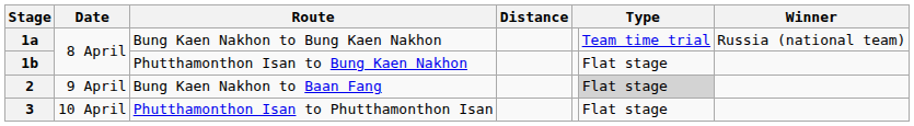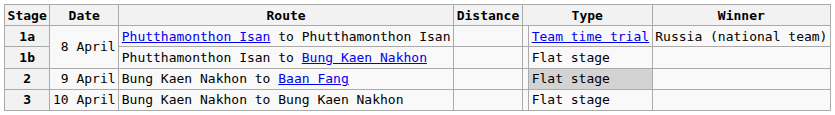 <table class="wikitable">
 <tr>
 <th scope=col>Stage</th>
 <th scope=col>Date</th>
 <th scope=col>Route</th>
 <th scope=col>Distance</th>
 <th scope=col colspan="2">Type</th>
 <th scope=col>Winner</th>
 </tr>
 <tr>
 <th scope=row>1a</th>
 <td style="text-align:right;" rowspan=2>8 April</td>
-<td>Bung Kaen Nakhon to Bung Kaen Nakhon</td>
+<td><a href='#'>Phutthamonthon Isan</a> to Phutthamonthon Isan</td>
 <td align=center></td>
 <td></td>
 <td><a href='#'>Team time trial</a></td>
 <td>Russia (national team)</td>
 </tr>
 <tr>
 <th scope=row>1b</th>
 <td>Phutthamonthon Isan to <a href='#'>Bung Kaen Nakhon</a></td>
 <td align=center></td>
 <td></td>
 <td>Flat stage</td>
 <td></td>
 </tr>
 <tr>
 <th scope=row>2</th>
 <td style="text-align:right;">9 April</td>
 <td>Bung Kaen Nakhon to <a href='#'>Baan Fang</a></td>
 <td align=center></td>
 <td></td>
 <td style="background: lightgrey;">Flat stage</td>
 <td></td>
 </tr>
 <tr>
 <th scope=row>3</th>
 <td style="text-align:right;">10 April</td>
-<td><a href='#'>Phutthamonthon Isan</a> to Phutthamonthon Isan</td>
+<td>Bung Kaen Nakhon to Bung Kaen Nakhon</td>
 <td align=center></td>
 <td></td>
 <td>Flat stage</td>
 <td></td>
 </tr>
 </table>
